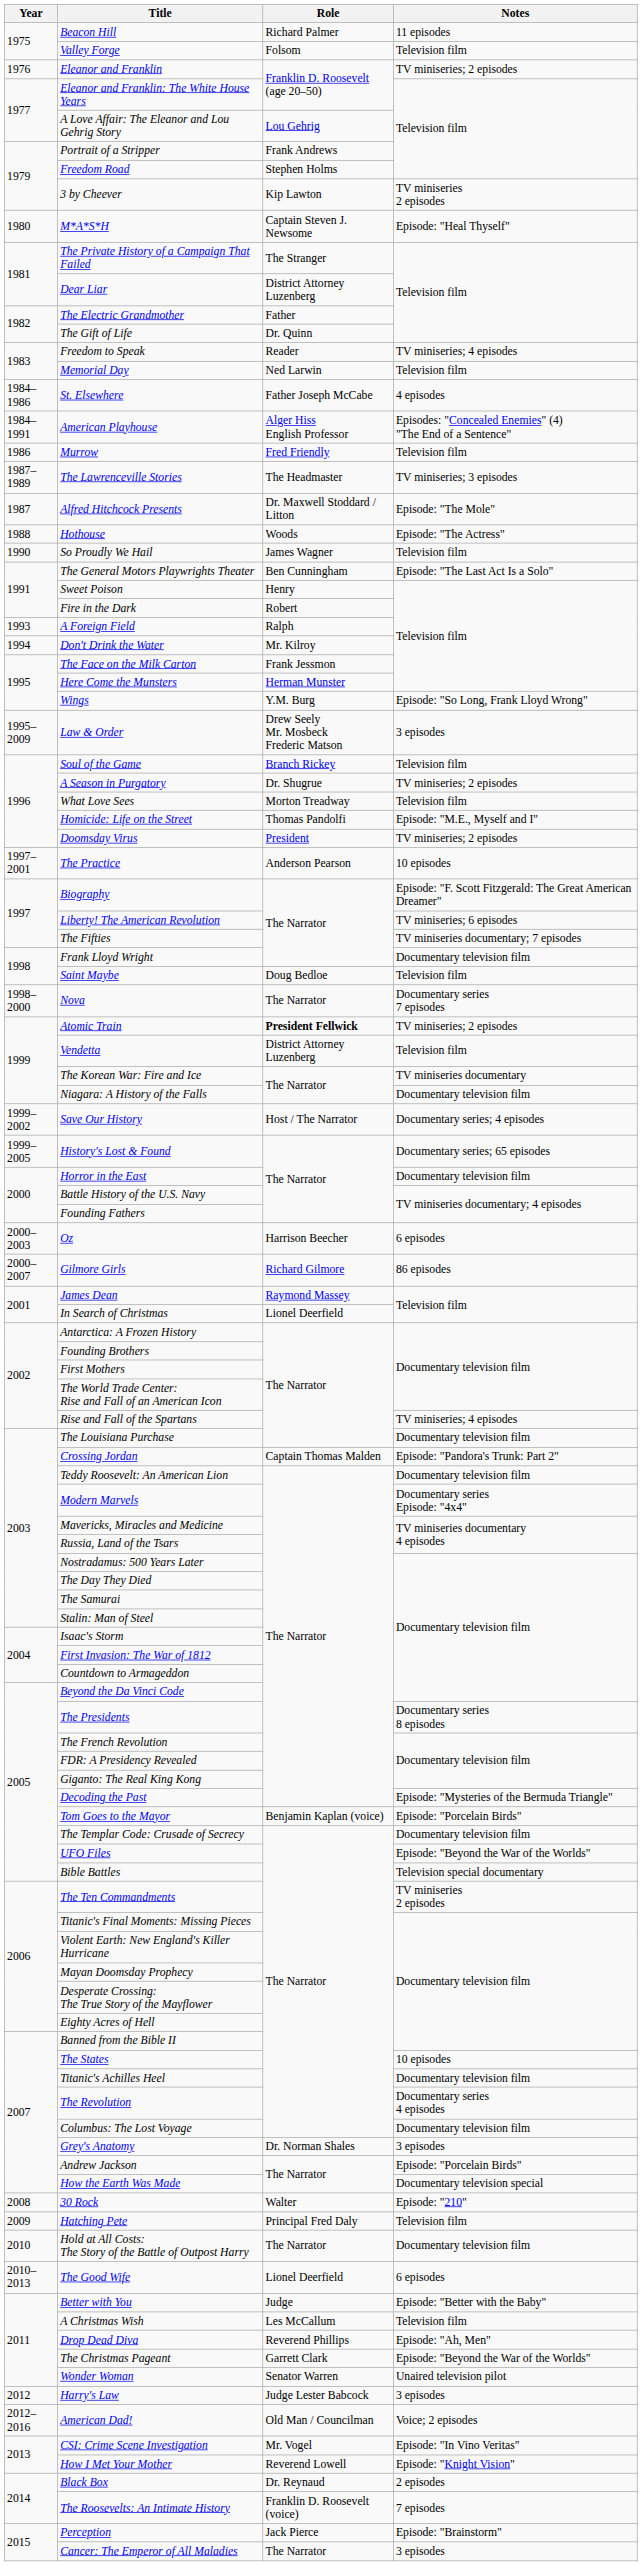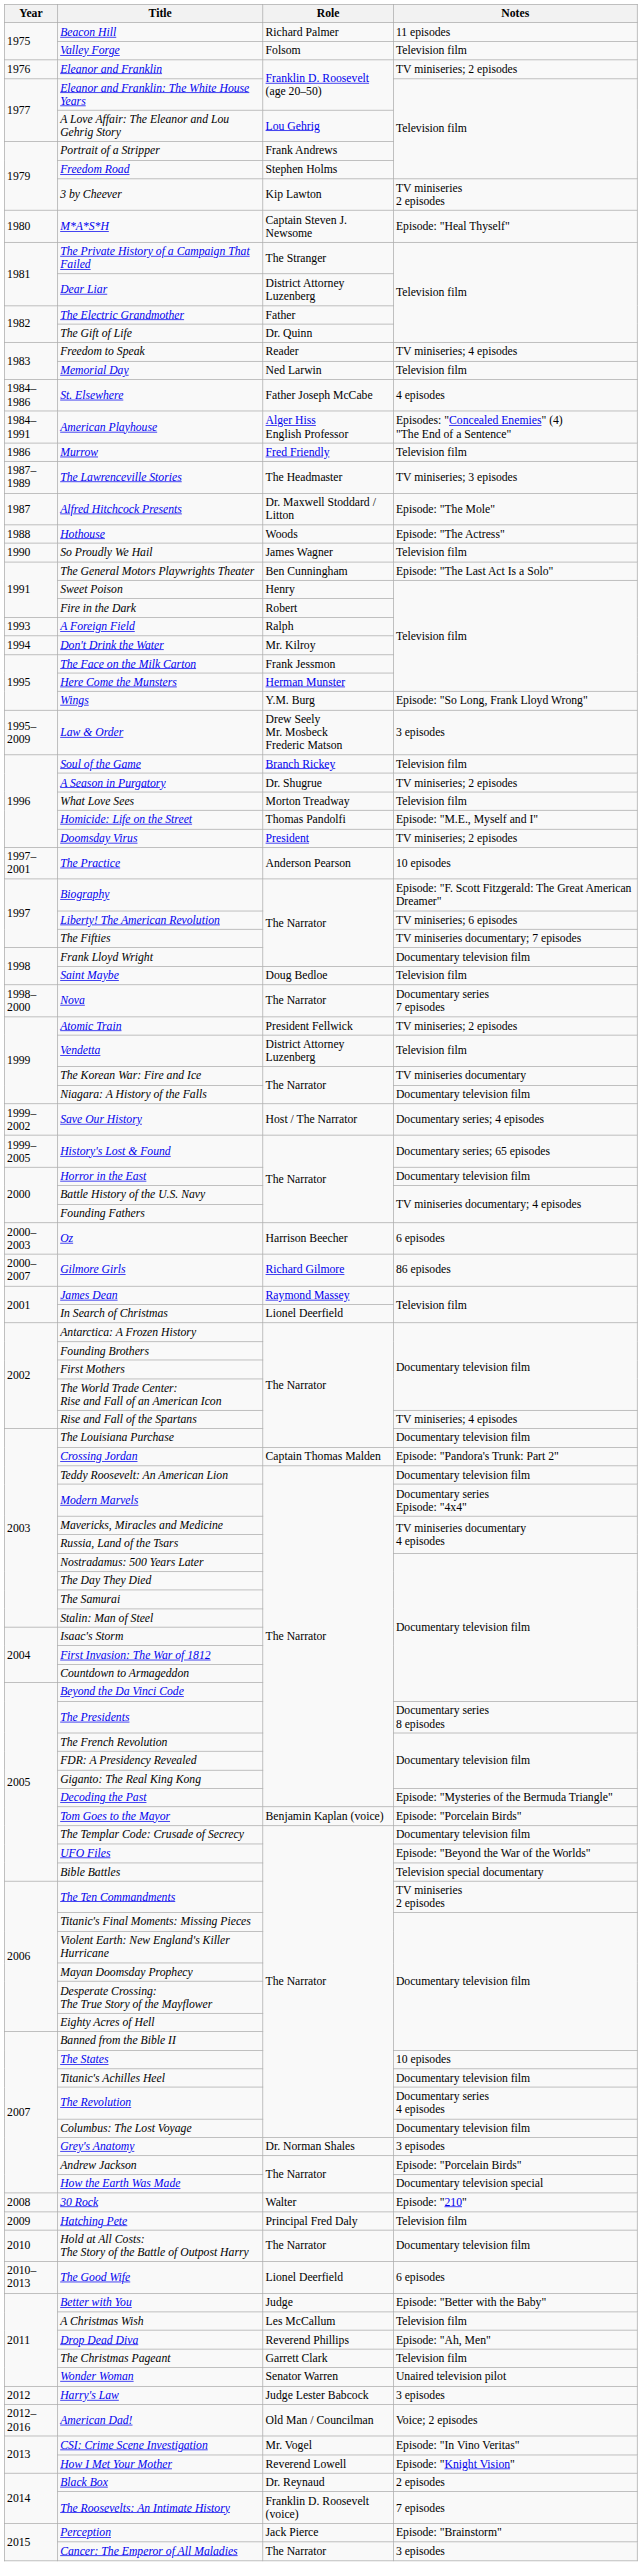 <table class="wikitable sortable">
 <tr>
 <th>Year</th>
 <th>Title</th>
 <th>Role</th>
 <th>Notes</th>
 </tr>
 <tr>
 <td rowspan="2">1975</td>
 <td><em><a href='#'>Beacon Hill</a></em></td>
 <td>Richard Palmer</td>
 <td>11 episodes</td>
 </tr>
 <tr>
 <td><em><a href='#'>Valley Forge</a></em></td>
 <td>Folsom</td>
 <td>Television film</td>
 </tr>
 <tr>
 <td>1976</td>
 <td><em><a href='#'>Eleanor and Franklin</a></em></td>
 <td rowspan="2"><a href='#'>Franklin D. Roosevelt</a> <br> (age 20–50)</td>
 <td>TV miniseries; 2 episodes</td>
 </tr>
 <tr>
 <td rowspan="2">1977</td>
 <td><em><a href='#'>Eleanor and Franklin: The White House Years</a></em></td>
 <td rowspan="4">Television film</td>
 </tr>
 <tr>
 <td><em>A Love Affair: The Eleanor and Lou Gehrig Story</em></td>
 <td><a href='#'>Lou Gehrig</a></td>
 </tr>
 <tr>
 <td rowspan="3">1979</td>
 <td><em>Portrait of a Stripper</em></td>
 <td>Frank Andrews</td>
 </tr>
 <tr>
 <td><em><a href='#'>Freedom Road</a></em></td>
 <td>Stephen Holms</td>
 </tr>
 <tr>
 <td><em>3 by Cheever</em></td>
 <td>Kip Lawton</td>
 <td>TV miniseries<br>2 episodes</td>
 </tr>
 <tr>
 <td>1980</td>
 <td><em><a href='#'>M*A*S*H</a></em></td>
 <td>Captain Steven J. Newsome</td>
 <td>Episode: "Heal Thyself"</td>
 </tr>
 <tr>
 <td rowspan="2">1981</td>
 <td><em><a href='#'>The Private History of a Campaign That Failed</a></em></td>
 <td>The Stranger</td>
 <td rowspan="4">Television film</td>
 </tr>
 <tr>
 <td><em><a href='#'>Dear Liar</a></em></td>
 <td>District Attorney Luzenberg</td>
 </tr>
 <tr>
 <td rowspan="2">1982</td>
 <td><em><a href='#'>The Electric Grandmother</a></em></td>
 <td>Father</td>
 </tr>
 <tr>
 <td><em>The Gift of Life</em></td>
 <td>Dr. Quinn</td>
 </tr>
 <tr>
 <td rowspan="2">1983</td>
 <td><em>Freedom to Speak</em></td>
 <td>Reader</td>
 <td>TV miniseries; 4 episodes</td>
 </tr>
 <tr>
 <td><em><a href='#'>Memorial Day</a></em></td>
 <td>Ned Larwin</td>
 <td>Television film</td>
 </tr>
 <tr>
 <td>1984–1986</td>
 <td><em><a href='#'>St. Elsewhere</a></em></td>
 <td>Father Joseph McCabe</td>
 <td>4 episodes</td>
 </tr>
 <tr>
 <td>1984–1991</td>
 <td><em><a href='#'>American Playhouse</a></em></td>
 <td><a href='#'>Alger Hiss</a> <br> English Professor</td>
 <td>Episodes: "<a href='#'>Concealed Enemies</a>" (4) <br> "The End of a Sentence"</td>
 </tr>
 <tr>
 <td>1986</td>
 <td><em><a href='#'>Murrow</a></em></td>
 <td><a href='#'>Fred Friendly</a></td>
 <td>Television film</td>
 </tr>
 <tr>
 <td>1987–1989</td>
 <td><em><a href='#'>The Lawrenceville Stories</a></em></td>
 <td>The Headmaster</td>
 <td>TV miniseries; 3 episodes</td>
 </tr>
 <tr>
 <td>1987</td>
 <td><em><a href='#'>Alfred Hitchcock Presents</a></em></td>
 <td>Dr. Maxwell Stoddard / Litton</td>
 <td>Episode: "The Mole"</td>
 </tr>
 <tr>
 <td>1988</td>
 <td><em><a href='#'>Hothouse</a></em></td>
 <td>Woods</td>
 <td>Episode: "The Actress"</td>
 </tr>
 <tr>
 <td>1990</td>
 <td><em>So Proudly We Hail</em></td>
 <td>James Wagner</td>
 <td>Television film</td>
 </tr>
 <tr>
 <td rowspan="3">1991</td>
 <td><em>The General Motors Playwrights Theater</em></td>
 <td>Ben Cunningham</td>
 <td>Episode: "The Last Act Is a Solo"</td>
 </tr>
 <tr>
 <td><em>Sweet Poison</em></td>
 <td>Henry</td>
 <td rowspan="6">Television film</td>
 </tr>
 <tr>
 <td><em>Fire in the Dark</em></td>
 <td>Robert</td>
 </tr>
 <tr>
 <td>1993</td>
 <td><em><a href='#'>A Foreign Field</a></em></td>
 <td>Ralph</td>
 </tr>
 <tr>
 <td>1994</td>
 <td><em><a href='#'>Don't Drink the Water</a></em></td>
 <td>Mr. Kilroy</td>
 </tr>
 <tr>
 <td rowspan="3">1995</td>
 <td><em><a href='#'>The Face on the Milk Carton</a></em></td>
 <td>Frank Jessmon</td>
 </tr>
 <tr>
 <td><em><a href='#'>Here Come the Munsters</a></em></td>
 <td><a href='#'>Herman Munster</a></td>
 </tr>
 <tr>
 <td><em><a href='#'>Wings</a></em></td>
 <td>Y.M. Burg</td>
 <td>Episode: "So Long, Frank Lloyd Wrong"</td>
 </tr>
 <tr>
 <td>1995–2009</td>
 <td><em><a href='#'>Law & Order</a></em></td>
 <td>Drew Seely <br> Mr. Mosbeck <br> Frederic Matson</td>
 <td>3 episodes</td>
 </tr>
 <tr>
 <td rowspan="5">1996</td>
 <td><em><a href='#'>Soul of the Game</a></em></td>
 <td><a href='#'>Branch Rickey</a></td>
 <td>Television film</td>
 </tr>
 <tr>
 <td><em><a href='#'>A Season in Purgatory</a></em></td>
 <td>Dr. Shugrue</td>
 <td>TV miniseries; 2 episodes</td>
 </tr>
 <tr>
 <td><em>What Love Sees</em></td>
 <td>Morton Treadway</td>
 <td>Television film</td>
 </tr>
 <tr>
 <td><em><a href='#'>Homicide: Life on the Street</a></em></td>
 <td>Thomas Pandolfi</td>
 <td>Episode: "M.E., Myself and I"</td>
 </tr>
 <tr>
 <td><em><a href='#'>Doomsday Virus</a></em></td>
 <td><a href='#'>President</a></td>
 <td>TV miniseries; 2 episodes</td>
 </tr>
 <tr>
 <td>1997–2001</td>
 <td><em><a href='#'>The Practice</a></em></td>
 <td>Anderson Pearson</td>
 <td>10 episodes</td>
 </tr>
 <tr>
 <td rowspan="3">1997</td>
 <td><em><a href='#'>Biography</a></em></td>
 <td rowspan="4">The Narrator</td>
 <td>Episode: "F. Scott Fitzgerald: The Great American Dreamer"</td>
 </tr>
 <tr>
 <td><em><a href='#'>Liberty! The American Revolution</a></em></td>
 <td>TV miniseries; 6 episodes</td>
 </tr>
 <tr>
 <td><em>The Fifties</em></td>
 <td>TV miniseries documentary; 7 episodes</td>
 </tr>
 <tr>
 <td rowspan="2">1998</td>
 <td><em>Frank Lloyd Wright</em></td>
 <td>Documentary television film</td>
 </tr>
 <tr>
 <td><em><a href='#'>Saint Maybe</a></em></td>
 <td>Doug Bedloe</td>
 <td>Television film</td>
 </tr>
 <tr>
 <td>1998–2000</td>
 <td><em><a href='#'>Nova</a></em></td>
 <td>The Narrator</td>
 <td>Documentary series<br>7 episodes</td>
 </tr>
 <tr>
 <td rowspan="4">1999</td>
 <td><em><a href='#'>Atomic Train</a></em></td>
-<td><strong>President Fellwick</strong></td>
+<td>President Fellwick</td>
 <td>TV miniseries; 2 episodes</td>
 </tr>
 <tr>
 <td><em><a href='#'>Vendetta</a></em></td>
 <td>District Attorney Luzenberg</td>
 <td>Television film</td>
 </tr>
 <tr>
 <td><em>The Korean War: Fire and Ice</em></td>
 <td rowspan="2">The Narrator</td>
 <td>TV miniseries documentary</td>
 </tr>
 <tr>
 <td><em>Niagara: A History of the Falls</em></td>
 <td>Documentary television film</td>
 </tr>
 <tr>
 <td>1999–2002</td>
 <td><em><a href='#'>Save Our History</a></em></td>
 <td>Host / The Narrator</td>
 <td>Documentary series; 4 episodes</td>
 </tr>
 <tr>
 <td>1999–2005</td>
 <td><em><a href='#'>History's Lost & Found</a></em></td>
 <td rowspan="4">The Narrator</td>
 <td>Documentary series; 65 episodes</td>
 </tr>
 <tr>
 <td rowspan="3">2000</td>
 <td><em><a href='#'>Horror in the East</a></em></td>
 <td>Documentary television film</td>
 </tr>
 <tr>
 <td><em>Battle History of the U.S. Navy</em></td>
 <td rowspan="2">TV miniseries documentary; 4 episodes</td>
 </tr>
 <tr>
 <td><em>Founding Fathers</em></td>
 </tr>
 <tr>
 <td>2000–2003</td>
 <td><em><a href='#'>Oz</a></em></td>
 <td>Harrison Beecher</td>
 <td>6 episodes</td>
 </tr>
 <tr>
 <td>2000–2007</td>
 <td><em><a href='#'>Gilmore Girls</a></em></td>
 <td><a href='#'>Richard Gilmore</a></td>
 <td>86 episodes</td>
 </tr>
 <tr>
 <td rowspan="2">2001</td>
 <td><em><a href='#'>James Dean</a></em></td>
 <td><a href='#'>Raymond Massey</a></td>
 <td rowspan="2">Television film</td>
 </tr>
 <tr>
 <td><em>In Search of Christmas</em></td>
 <td>Lionel Deerfield</td>
 </tr>
 <tr>
 <td rowspan="5">2002</td>
 <td><em>Antarctica: A Frozen History</em></td>
 <td rowspan="6">The Narrator</td>
 <td rowspan="4">Documentary television film</td>
 </tr>
 <tr>
 <td><em>Founding Brothers</em></td>
 </tr>
 <tr>
 <td><em>First Mothers</em></td>
 </tr>
 <tr>
 <td><em>The World Trade Center: <br> Rise and Fall of an American Icon</em></td>
 </tr>
 <tr>
 <td><em>Rise and Fall of the Spartans</em></td>
 <td>TV miniseries; 4 episodes</td>
 </tr>
 <tr>
 <td rowspan="10">2003</td>
 <td><em>The Louisiana Purchase</em></td>
 <td>Documentary television film</td>
 </tr>
 <tr>
 <td><em><a href='#'>Crossing Jordan</a></em></td>
 <td>Captain Thomas Malden</td>
 <td>Episode: "Pandora's Trunk: Part 2"</td>
 </tr>
 <tr>
 <td><em>Teddy Roosevelt: An American Lion</em></td>
 <td rowspan="17">The Narrator</td>
 <td>Documentary television film</td>
 </tr>
 <tr>
 <td><em><a href='#'>Modern Marvels</a></em></td>
 <td>Documentary series<br>Episode: "4x4"</td>
 </tr>
 <tr>
 <td><em>Mavericks, Miracles and Medicine</em></td>
 <td rowspan="2">TV miniseries documentary<br>4 episodes</td>
 </tr>
 <tr>
 <td><em>Russia, Land of the Tsars</em></td>
 </tr>
 <tr>
 <td><em>Nostradamus: 500 Years Later</em></td>
 <td rowspan="8">Documentary television film</td>
 </tr>
 <tr>
 <td><em>The Day They Died</em></td>
 </tr>
 <tr>
 <td><em>The Samurai</em></td>
 </tr>
 <tr>
 <td><em>Stalin: Man of Steel</em></td>
 </tr>
 <tr>
 <td rowspan="3">2004</td>
 <td><em>Isaac's Storm</em></td>
 </tr>
 <tr>
 <td><em><a href='#'>First Invasion: The War of 1812</a></em></td>
 </tr>
 <tr>
 <td><em>Countdown to Armageddon</em></td>
 </tr>
 <tr>
 <td rowspan="10">2005</td>
 <td><em><a href='#'>Beyond the Da Vinci Code</a></em></td>
 </tr>
 <tr>
 <td><em><a href='#'>The Presidents</a></em></td>
 <td>Documentary series<br>8 episodes</td>
 </tr>
 <tr>
 <td><em>The French Revolution</em></td>
 <td rowspan="3">Documentary television film</td>
 </tr>
 <tr>
 <td><em>FDR: A Presidency Revealed</em></td>
 </tr>
 <tr>
 <td><em>Giganto: The Real King Kong</em></td>
 </tr>
 <tr>
 <td><em><a href='#'>Decoding the Past</a></em></td>
 <td>Episode: "Mysteries of the Bermuda Triangle"</td>
 </tr>
 <tr>
 <td><em><a href='#'>Tom Goes to the Mayor</a></em></td>
 <td>Benjamin Kaplan (voice)</td>
 <td>Episode: "Porcelain Birds"</td>
 </tr>
 <tr>
 <td><em>The Templar Code: Crusade of Secrecy</em></td>
 <td rowspan="14">The Narrator</td>
 <td>Documentary television film</td>
 </tr>
 <tr>
 <td><em><a href='#'>UFO Files</a></em></td>
 <td>Episode: "Beyond the War of the Worlds"</td>
 </tr>
 <tr>
 <td><em>Bible Battles</em></td>
 <td>Television special documentary</td>
 </tr>
 <tr>
 <td rowspan="6">2006</td>
 <td><em><a href='#'>The Ten Commandments</a></em></td>
 <td>TV miniseries<br>2 episodes</td>
 </tr>
 <tr>
 <td><em>Titanic's Final Moments: Missing Pieces</em></td>
 <td rowspan="6">Documentary television film</td>
 </tr>
 <tr>
 <td><em>Violent Earth: New England's Killer Hurricane</em></td>
 </tr>
 <tr>
 <td><em>Mayan Doomsday Prophecy</em></td>
 </tr>
 <tr>
 <td><em>Desperate Crossing: <br> The True Story of the Mayflower</em></td>
 </tr>
 <tr>
 <td><em>Eighty Acres of Hell</em></td>
 </tr>
 <tr>
 <td rowspan="8">2007</td>
 <td><em>Banned from the Bible II</em></td>
 </tr>
 <tr>
 <td><em><a href='#'>The States</a></em></td>
 <td>10 episodes</td>
 </tr>
 <tr>
 <td><em>Titanic's Achilles Heel</em></td>
 <td>Documentary television film</td>
 </tr>
 <tr>
 <td><em><a href='#'>The Revolution</a></em></td>
 <td>Documentary series<br>4 episodes</td>
 </tr>
 <tr>
 <td><em>Columbus: The Lost Voyage</em></td>
 <td>Documentary television film</td>
 </tr>
 <tr>
 <td><em><a href='#'>Grey's Anatomy</a></em></td>
 <td>Dr. Norman Shales</td>
 <td>3 episodes</td>
 </tr>
 <tr>
 <td><em>Andrew Jackson</em></td>
 <td rowspan="2">The Narrator</td>
 <td>Episode: "Porcelain Birds"</td>
 </tr>
 <tr>
 <td><em><a href='#'>How the Earth Was Made</a></em></td>
 <td>Documentary television special</td>
 </tr>
 <tr>
 <td>2008</td>
 <td><em><a href='#'>30 Rock</a></em></td>
 <td>Walter</td>
 <td>Episode: "<a href='#'>210</a>"</td>
 </tr>
 <tr>
 <td>2009</td>
 <td><em><a href='#'>Hatching Pete</a></em></td>
 <td>Principal Fred Daly</td>
 <td>Television film</td>
 </tr>
 <tr>
 <td>2010</td>
 <td><em>Hold at All Costs: <br> The Story of the Battle of Outpost Harry</em></td>
 <td>The Narrator</td>
 <td>Documentary television film</td>
 </tr>
 <tr>
 <td>2010–2013</td>
 <td><em><a href='#'>The Good Wife</a></em></td>
 <td>Lionel Deerfield</td>
 <td>6 episodes</td>
 </tr>
 <tr>
 <td rowspan="5">2011</td>
 <td><em><a href='#'>Better with You</a></em></td>
 <td>Judge</td>
 <td>Episode: "Better with the Baby"</td>
 </tr>
 <tr>
 <td><em>A Christmas Wish</em></td>
 <td>Les McCallum</td>
 <td>Television film</td>
 </tr>
 <tr>
 <td><em><a href='#'>Drop Dead Diva</a></em></td>
 <td>Reverend Phillips</td>
 <td>Episode: "Ah, Men"</td>
 </tr>
 <tr>
 <td><em>The Christmas Pageant</em></td>
 <td>Garrett Clark</td>
-<td>Episode: "Beyond the War of the Worlds"</td>
+<td>Television film</td>
 </tr>
 <tr>
 <td><em><a href='#'>Wonder Woman</a></em></td>
 <td>Senator Warren</td>
 <td>Unaired television pilot</td>
 </tr>
 <tr>
 <td>2012</td>
 <td><em><a href='#'>Harry's Law</a></em></td>
 <td>Judge Lester Babcock</td>
 <td>3 episodes</td>
 </tr>
 <tr>
 <td>2012–2016</td>
 <td><em><a href='#'>American Dad!</a></em></td>
 <td>Old Man / Councilman</td>
 <td>Voice; 2 episodes</td>
 </tr>
 <tr>
 <td rowspan="2">2013</td>
 <td><em><a href='#'>CSI: Crime Scene Investigation</a></em></td>
 <td>Mr. Vogel</td>
 <td>Episode: "In Vino Veritas"</td>
 </tr>
 <tr>
 <td><em><a href='#'>How I Met Your Mother</a></em></td>
 <td>Reverend Lowell</td>
 <td>Episode: "<a href='#'>Knight Vision</a>"</td>
 </tr>
 <tr>
 <td rowspan="2">2014</td>
 <td><em><a href='#'>Black Box</a></em></td>
 <td>Dr. Reynaud</td>
 <td>2 episodes</td>
 </tr>
 <tr>
 <td><em><a href='#'>The Roosevelts: An Intimate History</a></em></td>
 <td>Franklin D. Roosevelt (voice)</td>
 <td>7 episodes</td>
 </tr>
 <tr>
 <td rowspan="2">2015</td>
 <td><em><a href='#'>Perception</a></em></td>
 <td>Jack Pierce</td>
 <td>Episode: "Brainstorm"</td>
 </tr>
 <tr>
 <td><em><a href='#'>Cancer: The Emperor of All Maladies</a></em></td>
 <td>The Narrator</td>
 <td>3 episodes</td>
 </tr>
 </table>
